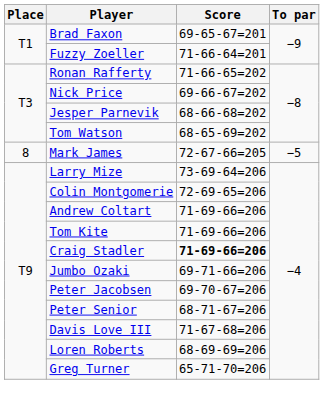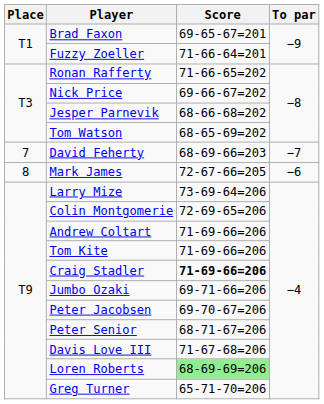 <table class="wikitable">
 <tr>
 <th>Place</th>
 <th>Player</th>
 <th>Score</th>
 <th>To par</th>
 </tr>
 <tr>
 <td rowspan="2" align=center>T1</td>
 <td> <a href='#'>Brad Faxon</a></td>
 <td align=center>69-65-67=201</td>
 <td rowspan="2" align=center>−9</td>
 </tr>
 <tr>
 <td> <a href='#'>Fuzzy Zoeller</a></td>
 <td align=center>71-66-64=201</td>
 </tr>
 <tr>
 <td rowspan="4" align=center>T3</td>
 <td> <a href='#'>Ronan Rafferty</a></td>
 <td align=center>71-66-65=202</td>
 <td rowspan="4" align=center>−8</td>
 </tr>
 <tr>
 <td> <a href='#'>Nick Price</a></td>
 <td align=center>69-66-67=202</td>
 </tr>
 <tr>
 <td> <a href='#'>Jesper Parnevik</a></td>
 <td align=center>68-66-68=202</td>
 </tr>
 <tr>
 <td> <a href='#'>Tom Watson</a></td>
 <td align=center>68-65-69=202</td>
 </tr>
 <tr>
+<td align=center>7</td>
+<td> <a href='#'>David Feherty</a></td>
+<td align=center>68-69-66=203</td>
+<td align=center>−7</td>
+</tr>
+<tr>
 <td align=center>8</td>
 <td> <a href='#'>Mark James</a></td>
 <td align=center>72-67-66=205</td>
-<td align=center>−5</td>
+<td align=center>−6</td>
 </tr>
 <tr>
 <td rowspan="11" align=center>T9</td>
 <td> <a href='#'>Larry Mize</a></td>
 <td align=center>73-69-64=206</td>
 <td rowspan="11" align=center>−4</td>
 </tr>
 <tr>
 <td> <a href='#'>Colin Montgomerie</a></td>
 <td align=center>72-69-65=206</td>
 </tr>
 <tr>
 <td> <a href='#'>Andrew Coltart</a></td>
 <td align=center>71-69-66=206</td>
 </tr>
 <tr>
 <td> <a href='#'>Tom Kite</a></td>
 <td align=center>71-69-66=206</td>
 </tr>
 <tr>
 <td> <a href='#'>Craig Stadler</a></td>
 <td align=center><strong>71-69-66=206</strong></td>
 </tr>
 <tr>
 <td> <a href='#'>Jumbo Ozaki</a></td>
 <td align=center>69-71-66=206</td>
 </tr>
 <tr>
 <td> <a href='#'>Peter Jacobsen</a></td>
 <td align=center>69-70-67=206</td>
 </tr>
 <tr>
 <td> <a href='#'>Peter Senior</a></td>
 <td align=center>68-71-67=206</td>
 </tr>
 <tr>
 <td> <a href='#'>Davis Love III</a></td>
 <td align=center>71-67-68=206</td>
 </tr>
 <tr>
 <td> <a href='#'>Loren Roberts</a></td>
-<td align=center>68-69-69=206</td>
+<td align=center style="background: lightgreen;">68-69-69=206</td>
 </tr>
 <tr>
 <td> <a href='#'>Greg Turner</a></td>
 <td align=center>65-71-70=206</td>
 </tr>
 </table>
